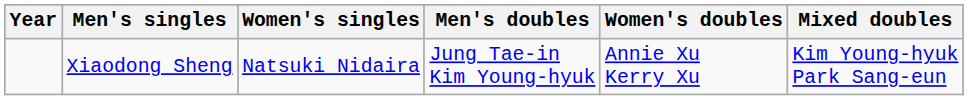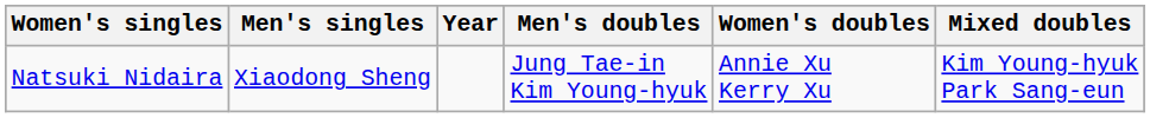 <table class=wikitable style="font-size:90%;">
 <tr>
+<th>Women's singles</th>
+<th>Men's singles</th>
 <th>Year</th>
-<th>Men's singles</th>
-<th>Women's singles</th>
 <th>Men's doubles</th>
 <th>Women's doubles</th>
 <th>Mixed doubles</th>
 </tr>
 <tr>
+<td> <a href='#'>Natsuki Nidaira</a></td>
+<td> <a href='#'>Xiaodong Sheng</a></td>
 <td></td>
-<td> <a href='#'>Xiaodong Sheng</a></td>
-<td> <a href='#'>Natsuki Nidaira</a></td>
 <td> <a href='#'>Jung Tae-in</a> <br>  <a href='#'>Kim Young-hyuk</a></td>
 <td> <a href='#'>Annie Xu</a> <br>  <a href='#'>Kerry Xu</a></td>
 <td> <a href='#'>Kim Young-hyuk</a> <br>  <a href='#'>Park Sang-eun</a></td>
 </tr>
 </table>
